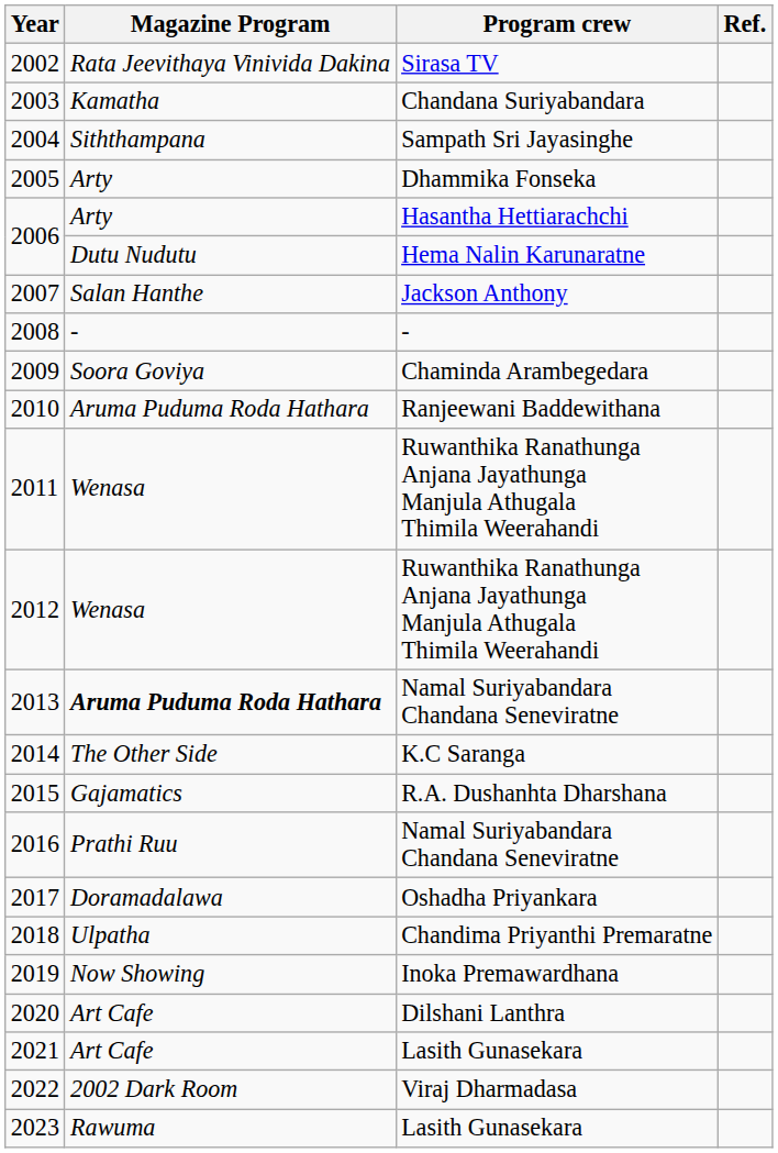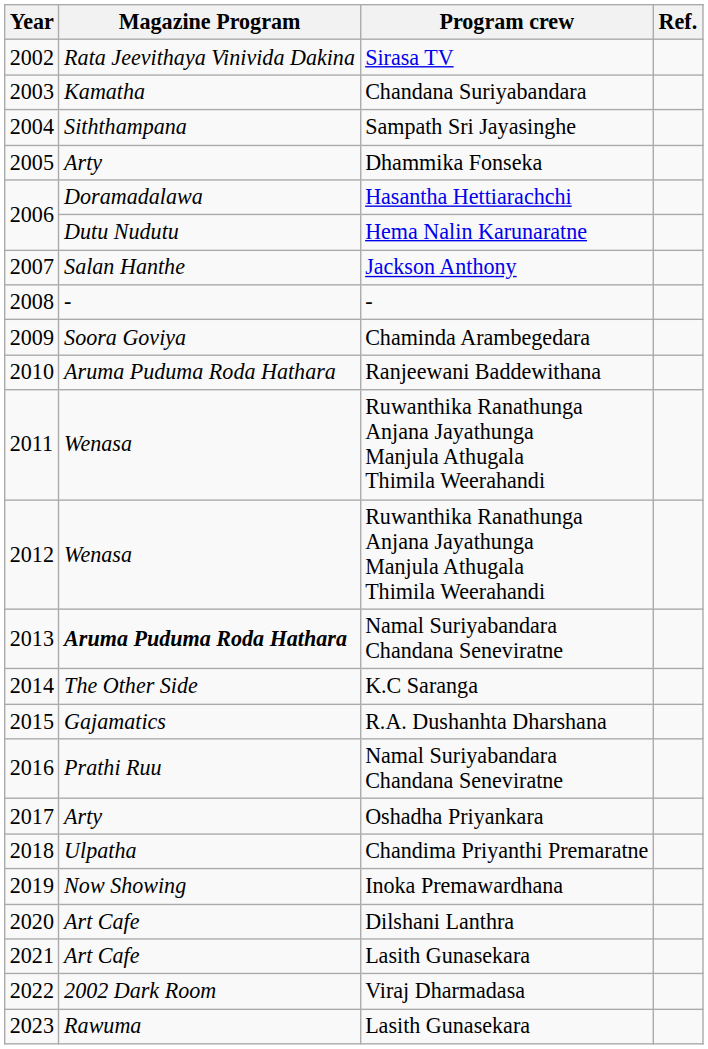 <table class="wikitable">
 <tr>
 <th>Year</th>
 <th>Magazine Program</th>
 <th>Program crew</th>
 <th>Ref.</th>
 </tr>
 <tr>
 <td>2002</td>
 <td><em>Rata Jeevithaya Vinivida Dakina</em></td>
 <td><a href='#'>Sirasa TV</a></td>
 <td></td>
 </tr>
 <tr>
 <td>2003</td>
 <td><em>Kamatha</em></td>
 <td>Chandana Suriyabandara</td>
 <td></td>
 </tr>
 <tr>
 <td>2004</td>
 <td><em>Siththampana</em></td>
 <td>Sampath Sri Jayasinghe</td>
 <td></td>
 </tr>
 <tr>
 <td>2005</td>
 <td><em>Arty</em></td>
 <td>Dhammika Fonseka</td>
 <td></td>
 </tr>
 <tr>
 <td rowspan="2">2006</td>
-<td><em>Arty</em></td>
+<td><em>Doramadalawa</em></td>
 <td><a href='#'>Hasantha Hettiarachchi</a></td>
 <td></td>
 </tr>
 <tr>
 <td><em>Dutu Nudutu</em></td>
 <td><a href='#'>Hema Nalin Karunaratne</a></td>
 <td></td>
 </tr>
 <tr>
 <td>2007</td>
 <td><em>Salan Hanthe</em></td>
 <td><a href='#'>Jackson Anthony</a></td>
 <td></td>
 </tr>
 <tr>
 <td>2008</td>
 <td>-</td>
 <td>-</td>
 <td></td>
 </tr>
 <tr>
 <td>2009</td>
 <td><em>Soora Goviya</em></td>
 <td>Chaminda Arambegedara</td>
 <td></td>
 </tr>
 <tr>
 <td>2010</td>
 <td><em>Aruma Puduma Roda Hathara</em></td>
 <td>Ranjeewani Baddewithana</td>
 <td></td>
 </tr>
 <tr>
 <td>2011</td>
 <td><em>Wenasa</em></td>
 <td>Ruwanthika Ranathunga <br> Anjana Jayathunga <br> Manjula Athugala <br> Thimila Weerahandi</td>
 <td></td>
 </tr>
 <tr>
 <td>2012</td>
 <td><em>Wenasa</em></td>
 <td>Ruwanthika Ranathunga <br> Anjana Jayathunga <br> Manjula Athugala <br> Thimila Weerahandi</td>
 <td></td>
 </tr>
 <tr>
 <td>2013</td>
 <td><strong><em>Aruma Puduma Roda Hathara</em></strong></td>
 <td>Namal Suriyabandara <br> Chandana Seneviratne</td>
 <td></td>
 </tr>
 <tr>
 <td>2014</td>
 <td><em>The Other Side</em></td>
 <td>K.C Saranga</td>
 <td></td>
 </tr>
 <tr>
 <td>2015</td>
 <td><em>Gajamatics</em></td>
 <td>R.A. Dushanhta Dharshana</td>
 <td></td>
 </tr>
 <tr>
 <td>2016</td>
 <td><em>Prathi Ruu</em></td>
 <td>Namal Suriyabandara <br> Chandana Seneviratne</td>
 <td></td>
 </tr>
 <tr>
 <td>2017</td>
-<td><em>Doramadalawa</em></td>
+<td><em>Arty</em></td>
 <td>Oshadha Priyankara</td>
 <td></td>
 </tr>
 <tr>
 <td>2018</td>
 <td><em>Ulpatha</em></td>
 <td>Chandima Priyanthi Premaratne</td>
 <td></td>
 </tr>
 <tr>
 <td>2019</td>
 <td><em>Now Showing</em></td>
 <td>Inoka Premawardhana</td>
 <td></td>
 </tr>
 <tr>
 <td>2020</td>
 <td><em>Art Cafe</em></td>
 <td>Dilshani Lanthra</td>
 <td></td>
 </tr>
 <tr>
 <td>2021</td>
 <td><em>Art Cafe</em></td>
 <td>Lasith Gunasekara</td>
 <td></td>
 </tr>
 <tr>
 <td>2022</td>
 <td><em>2002 Dark Room</em></td>
 <td>Viraj Dharmadasa</td>
 <td></td>
 </tr>
 <tr>
 <td>2023</td>
 <td><em>Rawuma</em></td>
 <td>Lasith Gunasekara</td>
 <td></td>
 </tr>
 </table>
